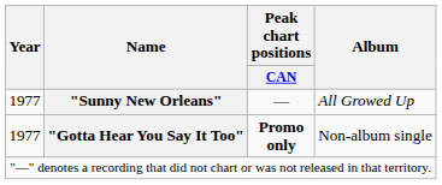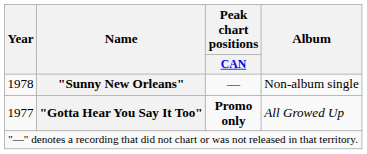 <table class="wikitable plainrowheaders" style="text-align:center;" border="1">
 <tr>
 <th rowspan="2" style="width:2em;">Year</th>
 <th rowspan="2">Name</th>
 <th colspan="1">Peak chart positions</th>
 <th rowspan="2">Album</th>
 </tr>
 <tr>
 <th scope="col" style="width:2em;font-size:90%;"><a href='#'>CAN</a></th>
 </tr>
 <tr>
-<td rowspan="1">1977</td>
+<td rowspan="1">1978</td>
 <th scope="row">"Sunny New Orleans"</th>
 <td>—</td>
-<td align=left valign=center rowspan=1><em>All Growed Up</em></td>
+<td align=left valign=center rowspan=1>Non-album single</td>
 </tr>
 <tr>
 <td rowspan="1">1977</td>
 <th scope="row">"Gotta Hear You Say It Too"</th>
 <td><strong>Promo only</strong></td>
-<td align=left valign=center rowspan=1>Non-album single</td>
+<td align=left valign=center rowspan=1><em>All Growed Up</em></td>
 </tr>
 <tr>
 <td colspan="6" style="font-size:85%">"—" denotes a recording that did not chart or was not released in that territory.</td>
 </tr>
 </table>
